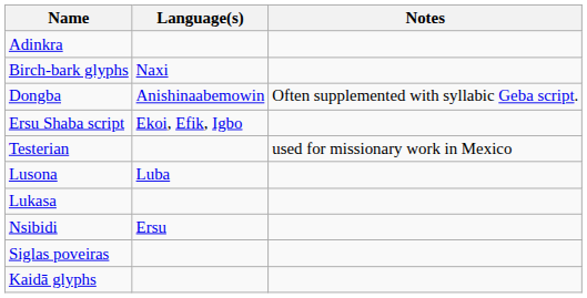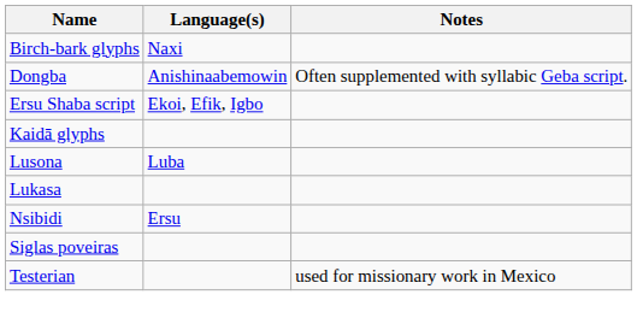 <table class="wikitable">
 <tr>
 <th>Name</th>
 <th>Language(s)</th>
 <th>Notes</th>
-</tr>
-<tr>
-<td><a href='#'>Adinkra</a></td>
-<td></td>
-<td></td>
 </tr>
 <tr>
 <td><a href='#'>Birch-bark glyphs</a></td>
 <td><a href='#'>Naxi</a></td>
 <td></td>
 </tr>
 <tr>
 <td><a href='#'>Dongba</a></td>
 <td><a href='#'>Anishinaabemowin</a></td>
 <td>Often supplemented with syllabic <a href='#'>Geba script</a>.</td>
 </tr>
 <tr>
 <td><a href='#'>Ersu Shaba script</a></td>
 <td><a href='#'>Ekoi</a>, <a href='#'>Efik</a>, <a href='#'>Igbo</a></td>
 <td></td>
 </tr>
 <tr>
-<td><a href='#'>Testerian</a></td>
+<td><a href='#'>Kaidā glyphs</a></td>
 <td></td>
-<td>used for missionary work in Mexico</td>
+<td></td>
 </tr>
 <tr>
 <td><a href='#'>Lusona</a></td>
 <td><a href='#'>Luba</a></td>
 <td></td>
 </tr>
 <tr>
 <td><a href='#'>Lukasa</a></td>
 <td></td>
 <td></td>
 </tr>
 <tr>
 <td><a href='#'>Nsibidi</a></td>
 <td><a href='#'>Ersu</a></td>
 <td></td>
 </tr>
 <tr>
 <td><a href='#'>Siglas poveiras</a></td>
 <td></td>
 <td></td>
 </tr>
 <tr>
-<td><a href='#'>Kaidā glyphs</a></td>
+<td><a href='#'>Testerian</a></td>
 <td></td>
-<td></td>
+<td>used for missionary work in Mexico</td>
 </tr>
 </table>
